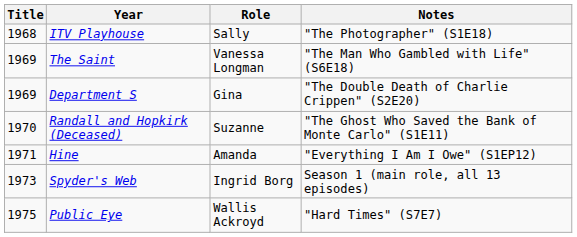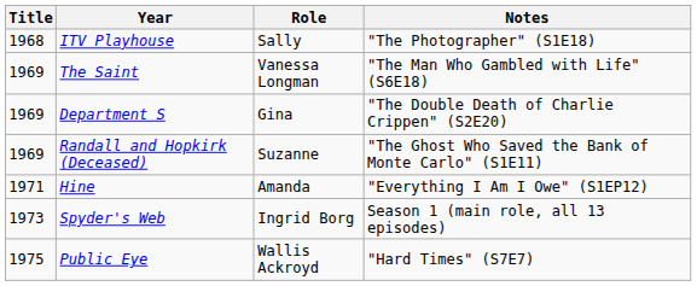 <table class="wikitable">
 <tr>
 <th scope="col">Title</th>
 <th scope="col">Year</th>
 <th scope="col">Role</th>
 <th scope="col">Notes</th>
 </tr>
 <tr>
 <td>1968</td>
 <td><em><a href='#'>ITV Playhouse</a></em></td>
 <td>Sally</td>
 <td>"The Photographer" (S1E18)</td>
 </tr>
 <tr>
 <td>1969</td>
 <td><em><a href='#'>The Saint</a></em></td>
 <td>Vanessa Longman</td>
 <td>"The Man Who Gambled with Life" (S6E18)</td>
 </tr>
 <tr>
 <td>1969</td>
 <td><em><a href='#'>Department S</a></em></td>
 <td>Gina</td>
 <td>"The Double Death of Charlie Crippen" (S2E20)</td>
 </tr>
 <tr>
-<td>1970</td>
+<td>1969</td>
 <td><em><a href='#'>Randall and Hopkirk (Deceased)</a></em></td>
 <td>Suzanne</td>
 <td>"The Ghost Who Saved the Bank of Monte Carlo" (S1E11)</td>
 </tr>
 <tr>
 <td>1971</td>
 <td><em><a href='#'>Hine</a></em></td>
 <td>Amanda</td>
 <td>"Everything I Am I Owe" (S1EP12)</td>
 </tr>
 <tr>
 <td>1973</td>
 <td><em><a href='#'>Spyder's Web</a></em></td>
 <td>Ingrid Borg</td>
 <td>Season 1 (main role, all 13 episodes)</td>
 </tr>
 <tr>
 <td>1975</td>
 <td><em><a href='#'>Public Eye</a></em></td>
 <td>Wallis Ackroyd</td>
 <td>"Hard Times" (S7E7)</td>
 </tr>
 </table>
